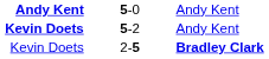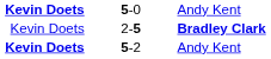 <table style="text-align:center">
 <tr>
 <th width=223></th>
 <th width=100></th>
 <th width=223></th>
 </tr>
 <tr>
-<td align=right><strong><a href='#'>Andy Kent</a></strong> </td>
+<td align=right><strong><a href='#'>Kevin Doets</a></strong> </td>
 <td><strong>5</strong>-0</td>
-<td align=left> <a href='#'>Andy Kent</a></td>
-</tr>
-<tr>
-<td align=right><strong><a href='#'>Kevin Doets</a></strong> </td>
-<td><strong>5</strong>-2</td>
 <td align=left> <a href='#'>Andy Kent</a></td>
 </tr>
 <tr>
 <td align=right><a href='#'>Kevin Doets</a> </td>
 <td>2-<strong>5</strong></td>
 <td align=left> <strong><a href='#'>Bradley Clark</a></strong></td>
 </tr>
+<tr>
+<td align=right><strong><a href='#'>Kevin Doets</a></strong> </td>
+<td><strong>5</strong>-2</td>
+<td align=left> <a href='#'>Andy Kent</a></td>
+</tr>
 </table>
